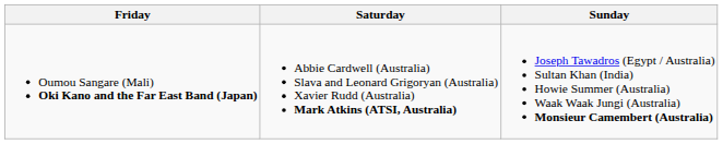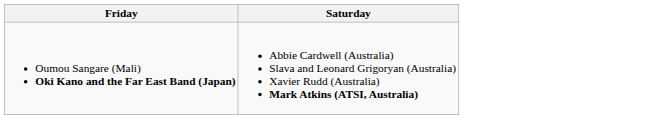 <table class="wikitable">
 <tr>
 <th>Friday</th>
 <th>Saturday</th>
-<th>Sunday</th>
 </tr>
 <tr>
 <td><br><ul><li>Oumou Sangare (Mali)</li><li><strong>Oki Kano and the Far East Band (Japan)</strong></li></ul></td>
 <td><br><ul><li>Abbie Cardwell (Australia)</li><li>Slava and Leonard Grigoryan (Australia)</li><li>Xavier Rudd (Australia)</li><li><strong>Mark Atkins (ATSI, Australia)</strong></li></ul></td>
-<td><br><ul><li><a href='#'>Joseph Tawadros</a> (Egypt / Australia)</li><li>Sultan Khan (India)</li><li>Howie Summer (Australia)</li><li>Waak Waak Jungi (Australia)</li><li><strong>Monsieur Camembert (Australia)</strong></li></ul></td>
 </tr>
 </table>
